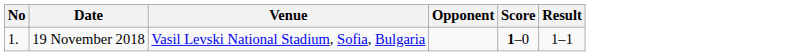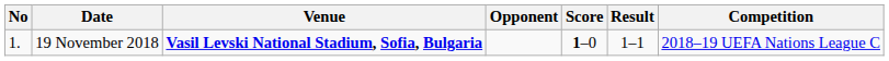 <table class="wikitable" style="font-size:100%;">
 <tr>
 <th>No</th>
 <th>Date</th>
 <th>Venue</th>
 <th>Opponent</th>
 <th>Score</th>
 <th>Result</th>
+<th>Competition</th>
 </tr>
 <tr>
 <td>1.</td>
 <td>19 November 2018</td>
-<td><a href='#'>Vasil Levski National Stadium</a>, <a href='#'>Sofia</a>, <a href='#'>Bulgaria</a></td>
+<td><strong><a href='#'>Vasil Levski National Stadium</a>, <a href='#'>Sofia</a>, <a href='#'>Bulgaria</a></strong></td>
 <td></td>
 <td align=center><strong>1</strong>–0</td>
 <td align=center>1–1</td>
+<td><a href='#'>2018–19 UEFA Nations League C</a></td>
 </tr>
 </table>
